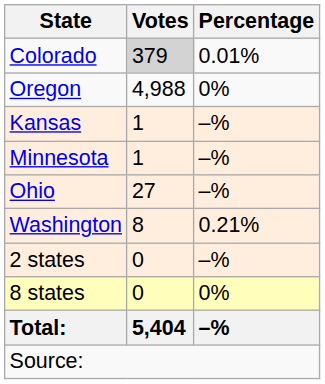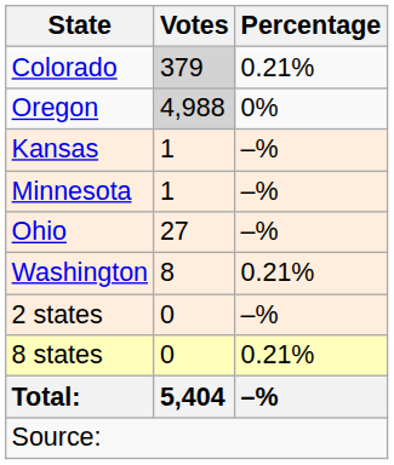 <table class="wikitable mw-collapsible mw-collapsed sortable tpl-blanktable">
 <tr>
 <th>State</th>
 <th>Votes</th>
 <th>Percentage</th>
 </tr>
 <tr>
 <td><a href='#'>Colorado</a></td>
 <td style="background: lightgrey;">379</td>
-<td>0.01%</td>
+<td>0.21%</td>
 </tr>
 <tr>
 <td><a href='#'>Oregon</a></td>
-<td>4,988</td>
+<td style="background: lightgrey;">4,988</td>
 <td>0%</td>
 </tr>
 <tr style="background:#FED">
 <td><a href='#'>Kansas</a></td>
 <td>1</td>
 <td>–%</td>
 </tr>
 <tr style="background:#FED">
 <td><a href='#'>Minnesota</a></td>
 <td>1</td>
 <td>–%</td>
 </tr>
 <tr style="background:#FED">
 <td><a href='#'>Ohio</a></td>
 <td>27</td>
 <td>–%</td>
 </tr>
 <tr style="background:#FED">
 <td><a href='#'>Washington</a></td>
 <td>8</td>
 <td>0.21%</td>
 </tr>
 <tr style="background:#FED">
 <td>2 states</td>
 <td>0</td>
 <td>–%</td>
 </tr>
 <tr style="background:#FFFFBB">
 <td>8 states</td>
 <td>0</td>
-<td>0%</td>
+<td>0.21%</td>
 </tr>
 <tr>
 <th style="text-align:left;">Total:</th>
 <th style="text-align:left;">5,404</th>
 <th style="text-align:left;">–%</th>
 </tr>
 <tr>
 <td colspan="3" style="text-align:left;">Source: </td>
 </tr>
 </table>
